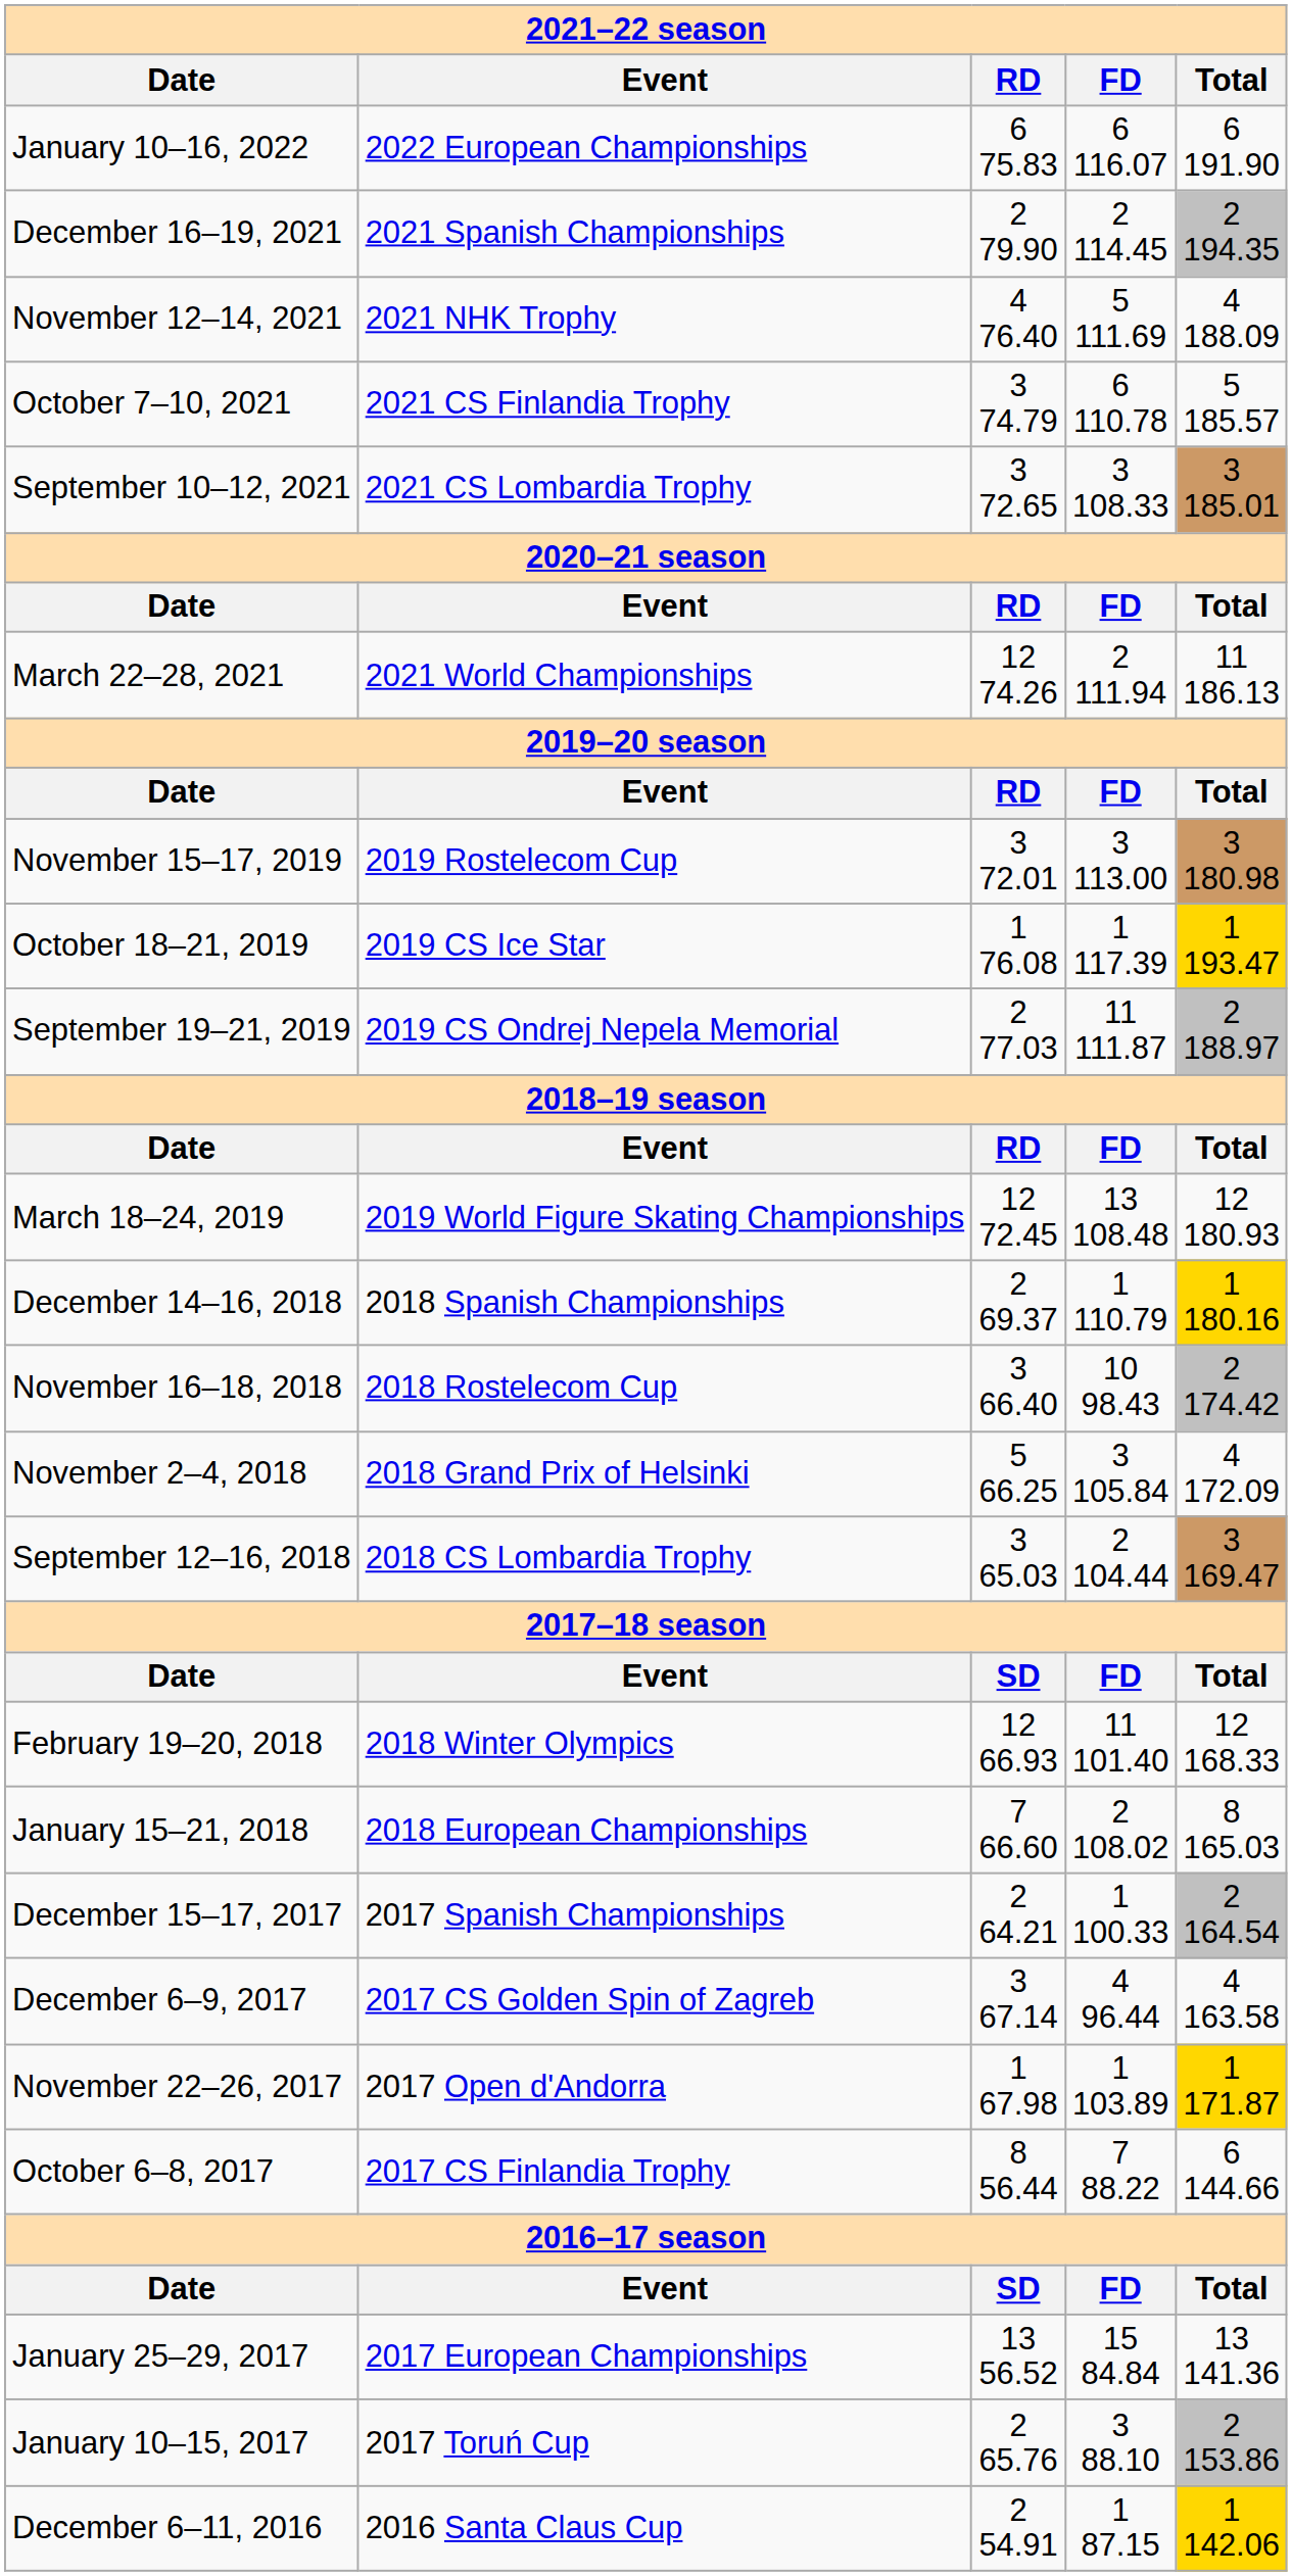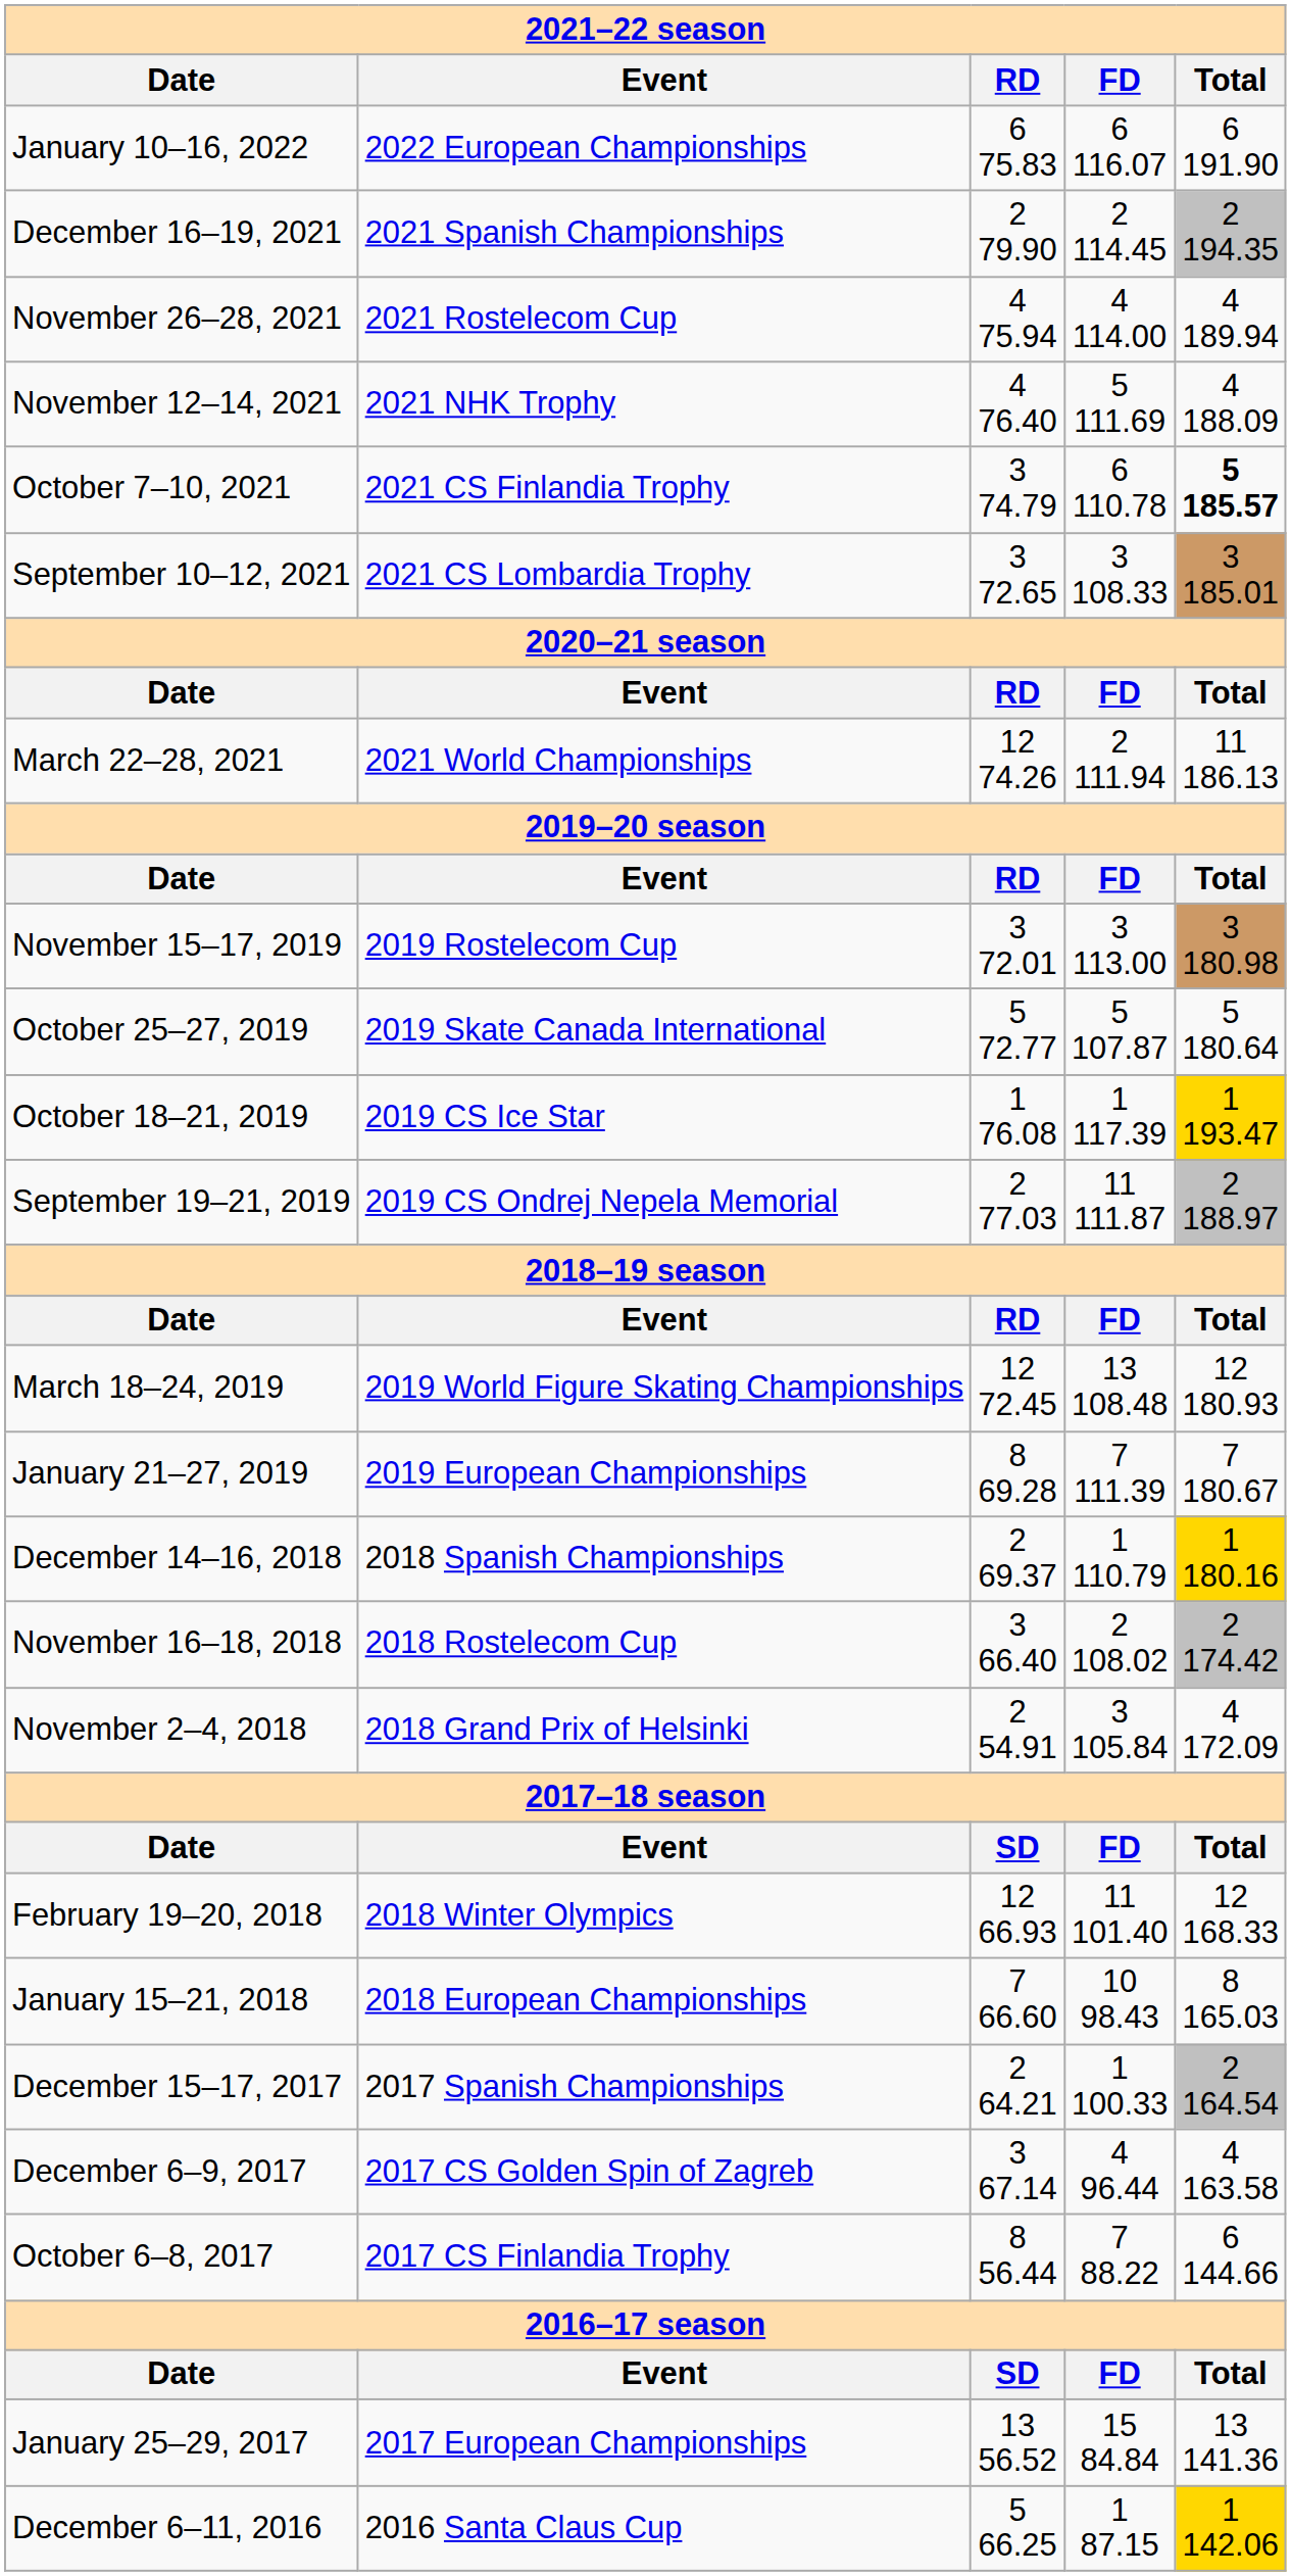 <table class="wikitable">
 <tr>
 <th style="background-color: #ffdead; " colspan=5 align=center><a href='#'>2021–22 season</a></th>
 </tr>
 <tr>
 <th>Date</th>
 <th>Event</th>
 <th><a href='#'>RD</a></th>
 <th><a href='#'>FD</a></th>
 <th>Total</th>
 </tr>
 <tr>
 <td>January 10–16, 2022</td>
 <td><a href='#'>2022 European Championships</a></td>
 <td align=center>6 <br> 75.83</td>
 <td align=center>6 <br> 116.07</td>
 <td align=center>6 <br> 191.90</td>
 </tr>
 <tr>
 <td>December 16–19, 2021</td>
 <td><a href='#'>2021 Spanish Championships</a></td>
 <td align=center>2 <br> 79.90</td>
 <td align=center>2 <br> 114.45</td>
 <td align=center bgcolor=silver>2 <br> 194.35</td>
 </tr>
 <tr>
+<td>November 26–28, 2021</td>
+<td><a href='#'>2021 Rostelecom Cup</a></td>
+<td align=center>4 <br> 75.94</td>
+<td align=center>4 <br> 114.00</td>
+<td align=center>4 <br> 189.94</td>
+</tr>
+<tr>
 <td>November 12–14, 2021</td>
 <td><a href='#'>2021 NHK Trophy</a></td>
 <td align=center>4 <br> 76.40</td>
 <td align=center>5 <br> 111.69</td>
 <td align=center>4 <br> 188.09</td>
 </tr>
 <tr>
 <td>October 7–10, 2021</td>
 <td><a href='#'>2021 CS Finlandia Trophy</a></td>
 <td align=center>3 <br> 74.79</td>
 <td align=center>6 <br> 110.78</td>
-<td align=center>5 <br> 185.57</td>
+<td align=center><strong>5 <br> 185.57</strong></td>
 </tr>
 <tr>
 <td>September 10–12, 2021</td>
 <td><a href='#'>2021 CS Lombardia Trophy</a></td>
 <td align=center>3 <br> 72.65</td>
 <td align=center>3 <br> 108.33</td>
 <td align=center bgcolor=cc9966>3 <br> 185.01</td>
 </tr>
 <tr>
 <th style="background-color: #ffdead; " colspan=5 align=center><a href='#'>2020–21 season</a></th>
 </tr>
 <tr>
 <th>Date</th>
 <th>Event</th>
 <th><a href='#'>RD</a></th>
 <th><a href='#'>FD</a></th>
 <th>Total</th>
 </tr>
 <tr>
 <td>March 22–28, 2021</td>
 <td><a href='#'>2021 World Championships</a></td>
 <td align=center>12 <br> 74.26</td>
 <td align=center>2 <br> 111.94</td>
 <td align=center>11 <br> 186.13</td>
 </tr>
 <tr>
 <th style="background-color: #ffdead; " colspan=5 align=center><a href='#'>2019–20 season</a></th>
 </tr>
 <tr>
 <th>Date</th>
 <th>Event</th>
 <th><a href='#'>RD</a></th>
 <th><a href='#'>FD</a></th>
 <th>Total</th>
 </tr>
 <tr>
 <td>November 15–17, 2019</td>
 <td><a href='#'>2019 Rostelecom Cup</a></td>
 <td align=center>3 <br> 72.01</td>
 <td align=center>3 <br> 113.00</td>
 <td align=center bgcolor=cc9966>3 <br> 180.98</td>
 </tr>
 <tr>
+<td>October 25–27, 2019</td>
+<td><a href='#'>2019 Skate Canada International</a></td>
+<td align=center>5 <br> 72.77</td>
+<td align=center>5 <br> 107.87</td>
+<td align=center>5 <br> 180.64</td>
+</tr>
+<tr>
 <td>October 18–21, 2019</td>
 <td><a href='#'>2019 CS Ice Star</a></td>
 <td align=center>1 <br> 76.08</td>
 <td align=center>1 <br> 117.39</td>
 <td align=center bgcolor=gold>1 <br> 193.47</td>
 </tr>
 <tr>
 <td>September 19–21, 2019</td>
 <td><a href='#'>2019 CS Ondrej Nepela Memorial</a></td>
 <td align=center>2 <br> 77.03</td>
 <td align=center>11 <br> 111.87</td>
 <td align=center bgcolor=silver>2 <br> 188.97</td>
 </tr>
 <tr>
 <th style="background-color: #ffdead; " colspan=5 align=center><a href='#'>2018–19 season</a></th>
 </tr>
 <tr>
 <th>Date</th>
 <th>Event</th>
 <th><a href='#'>RD</a></th>
 <th><a href='#'>FD</a></th>
 <th>Total</th>
 </tr>
 <tr>
 <td>March 18–24, 2019</td>
 <td><a href='#'>2019 World Figure Skating Championships</a></td>
 <td align=center>12 <br> 72.45</td>
 <td align=center>13 <br> 108.48</td>
 <td align=center>12 <br> 180.93</td>
 </tr>
 <tr>
+<td>January 21–27, 2019</td>
+<td><a href='#'>2019 European Championships</a></td>
+<td align=center>8 <br> 69.28</td>
+<td align=center>7 <br> 111.39</td>
+<td align=center>7 <br> 180.67</td>
+</tr>
+<tr>
 <td>December 14–16, 2018</td>
 <td>2018 <a href='#'>Spanish Championships</a></td>
 <td align=center>2 <br> 69.37</td>
 <td align=center>1 <br> 110.79</td>
 <td align=center bgcolor=gold>1 <br> 180.16</td>
 </tr>
 <tr>
 <td>November 16–18, 2018</td>
 <td><a href='#'>2018 Rostelecom Cup</a></td>
 <td align=center>3 <br> 66.40</td>
-<td align=center>10 <br> 98.43</td>
+<td align=center>2 <br> 108.02</td>
 <td align=center bgcolor=silver>2 <br> 174.42</td>
 </tr>
 <tr>
 <td>November 2–4, 2018</td>
 <td><a href='#'>2018 Grand Prix of Helsinki</a></td>
-<td align=center>5 <br> 66.25</td>
+<td align=center>2 <br> 54.91</td>
 <td align=center>3 <br> 105.84</td>
 <td align=center>4 <br> 172.09</td>
-</tr>
-<tr>
-<td>September 12–16, 2018</td>
-<td><a href='#'>2018 CS Lombardia Trophy</a></td>
-<td align=center>3 <br> 65.03</td>
-<td align=center>2 <br> 104.44</td>
-<td align=center bgcolor=cc9966>3 <br> 169.47</td>
 </tr>
 <tr>
 <th style="background-color: #ffdead; " colspan=5 align=center><a href='#'>2017–18 season</a></th>
 </tr>
 <tr>
 <th>Date</th>
 <th>Event</th>
 <th><a href='#'>SD</a></th>
 <th><a href='#'>FD</a></th>
 <th>Total</th>
 </tr>
 <tr>
 <td>February 19–20, 2018</td>
 <td><a href='#'>2018 Winter Olympics</a></td>
 <td align=center>12 <br> 66.93</td>
 <td align=center>11 <br> 101.40</td>
 <td align=center>12 <br> 168.33</td>
 </tr>
 <tr>
 <td>January 15–21, 2018</td>
 <td><a href='#'>2018 European Championships</a></td>
 <td align=center>7 <br> 66.60</td>
-<td align=center>2 <br> 108.02</td>
+<td align=center>10 <br> 98.43</td>
 <td align=center>8 <br> 165.03</td>
 </tr>
 <tr>
 <td>December 15–17, 2017</td>
 <td>2017 <a href='#'>Spanish Championships</a></td>
 <td align=center>2 <br> 64.21</td>
 <td align=center>1 <br> 100.33</td>
 <td align=center bgcolor=Silver>2 <br> 164.54</td>
 </tr>
 <tr>
 <td>December 6–9, 2017</td>
 <td><a href='#'>2017 CS Golden Spin of Zagreb</a></td>
 <td align=center>3 <br> 67.14</td>
 <td align=center>4 <br> 96.44</td>
 <td align=center>4 <br> 163.58</td>
-</tr>
-<tr>
-<td>November 22–26, 2017</td>
-<td>2017 <a href='#'>Open d'Andorra</a></td>
-<td align=center>1 <br> 67.98</td>
-<td align=center>1 <br> 103.89</td>
-<td align=center bgcolor=Gold>1 <br> 171.87</td>
 </tr>
 <tr>
 <td>October 6–8, 2017</td>
 <td><a href='#'>2017 CS Finlandia Trophy</a></td>
 <td align=center>8 <br> 56.44</td>
 <td align=center>7 <br> 88.22</td>
 <td align=center>6 <br> 144.66</td>
 </tr>
 <tr>
 <th style="background-color: #ffdead; " colspan=5 align=center><a href='#'>2016–17 season</a></th>
 </tr>
 <tr>
 <th>Date</th>
 <th>Event</th>
 <th><a href='#'>SD</a></th>
 <th><a href='#'>FD</a></th>
 <th>Total</th>
 </tr>
 <tr>
 <td>January 25–29, 2017</td>
 <td><a href='#'>2017 European Championships</a></td>
 <td align=center>13 <br> 56.52</td>
 <td align=center>15 <br> 84.84</td>
 <td align=center>13 <br> 141.36</td>
 </tr>
 <tr>
-<td>January 10–15, 2017</td>
-<td>2017 <a href='#'>Toruń Cup</a></td>
-<td align=center>2 <br> 65.76</td>
-<td align=center>3 <br> 88.10</td>
-<td align=center bgcolor=Silver>2 <br> 153.86</td>
-</tr>
-<tr>
 <td>December 6–11, 2016</td>
 <td>2016 <a href='#'>Santa Claus Cup</a></td>
-<td align=center>2 <br> 54.91</td>
+<td align=center>5 <br> 66.25</td>
 <td align=center>1 <br> 87.15</td>
 <td align=center bgcolor=Gold>1 <br> 142.06</td>
 </tr>
 </table>
